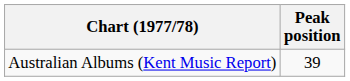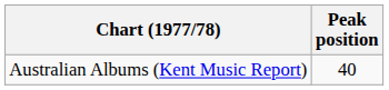 <table class="wikitable">
 <tr>
 <th>Chart (1977/78)</th>
 <th>Peak<br>position</th>
 </tr>
 <tr>
 <td>Australian Albums (<a href='#'>Kent Music Report</a>)</td>
-<td align="center">39</td>
+<td align="center">40</td>
 </tr>
 </table>
